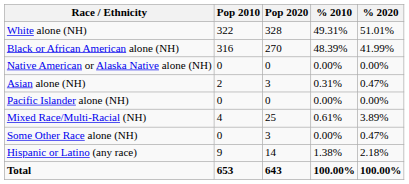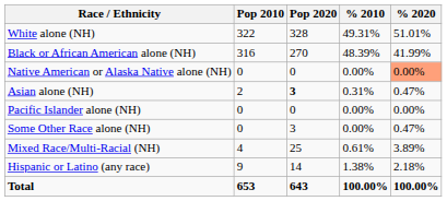 <table class="wikitable">
 <tr>
 <th>Race / Ethnicity</th>
 <th>Pop 2010</th>
 <th>Pop 2020</th>
 <th>% 2010</th>
 <th>% 2020</th>
 </tr>
 <tr>
 <td><a href='#'>White</a> alone (NH)</td>
 <td>322</td>
 <td>328</td>
 <td>49.31%</td>
 <td>51.01%</td>
 </tr>
 <tr>
 <td><a href='#'>Black or African American</a> alone (NH)</td>
 <td>316</td>
 <td>270</td>
 <td>48.39%</td>
 <td>41.99%</td>
 </tr>
 <tr>
 <td><a href='#'>Native American</a> or <a href='#'>Alaska Native</a> alone (NH)</td>
 <td>0</td>
 <td>0</td>
 <td>0.00%</td>
-<td>0.00%</td>
+<td style="background: lightsalmon;">0.00%</td>
 </tr>
 <tr>
 <td><a href='#'>Asian</a> alone (NH)</td>
 <td>2</td>
-<td>3</td>
+<td><strong>3</strong></td>
 <td>0.31%</td>
 <td>0.47%</td>
 </tr>
 <tr>
 <td><a href='#'>Pacific Islander</a> alone (NH)</td>
 <td>0</td>
 <td>0</td>
 <td>0.00%</td>
 <td>0.00%</td>
 </tr>
 <tr>
+<td><a href='#'>Some Other Race</a> alone (NH)</td>
+<td>0</td>
+<td>3</td>
+<td>0.00%</td>
+<td>0.47%</td>
+</tr>
+<tr>
 <td><a href='#'>Mixed Race/Multi-Racial</a> (NH)</td>
 <td>4</td>
 <td>25</td>
 <td>0.61%</td>
 <td>3.89%</td>
-</tr>
-<tr>
-<td><a href='#'>Some Other Race</a> alone (NH)</td>
-<td>0</td>
-<td>3</td>
-<td>0.00%</td>
-<td>0.47%</td>
 </tr>
 <tr>
 <td><a href='#'>Hispanic or Latino</a> (any race)</td>
 <td>9</td>
 <td>14</td>
 <td>1.38%</td>
 <td>2.18%</td>
 </tr>
 <tr>
 <td><strong>Total</strong></td>
 <td><strong>653</strong></td>
 <td><strong>643</strong></td>
 <td><strong>100.00%</strong></td>
 <td><strong>100.00%</strong></td>
 </tr>
 </table>
